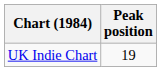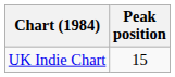 <table class="wikitable sortable">
 <tr>
 <th scope="col">Chart (1984)</th>
 <th scope="col">Peak<br>position</th>
 </tr>
 <tr>
 <td><a href='#'>UK Indie Chart</a></td>
-<td style="text-align:center;">19</td>
+<td style="text-align:center;">15</td>
 </tr>
 </table>
